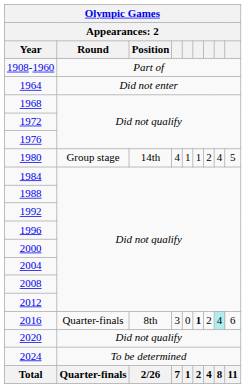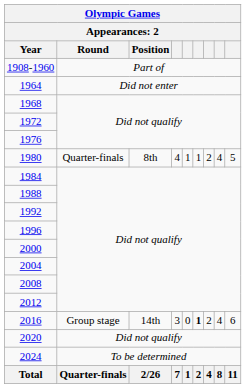 <table class="wikitable" style="text-align: center;font-size:90%;">
 <tr>
 <th colspan=9><a href='#'>Olympic Games</a></th>
 </tr>
 <tr>
 <th colspan=9>Appearances: 2</th>
 </tr>
 <tr>
 <th>Year</th>
 <th>Round</th>
 <th>Position</th>
 <th></th>
 <th></th>
 <th></th>
 <th></th>
 <th></th>
 <th></th>
 </tr>
 <tr>
 <td><a href='#'>1908</a>-<a href='#'>1960</a></td>
 <td colspan=8><em>Part of </em></td>
 </tr>
 <tr>
 <td> <a href='#'>1964</a></td>
 <td colspan="8"><em>Did not enter</em></td>
 </tr>
 <tr>
 <td> <a href='#'>1968</a></td>
 <td colspan=8 rowspan=3><em>Did not qualify</em></td>
 </tr>
 <tr>
 <td> <a href='#'>1972</a></td>
 </tr>
 <tr>
 <td> <a href='#'>1976</a></td>
 </tr>
 <tr>
 <td> <a href='#'>1980</a></td>
-<td>Group stage</td>
-<td>14th</td>
+<td>Quarter-finals</td>
+<td>8th</td>
 <td>4</td>
 <td>1</td>
 <td>1</td>
 <td>2</td>
 <td>4</td>
 <td>5</td>
 </tr>
 <tr>
 <td> <a href='#'>1984</a></td>
 <td colspan=8 rowspan=8><em>Did not qualify</em></td>
 </tr>
 <tr>
 <td> <a href='#'>1988</a></td>
 </tr>
 <tr>
 <td> <a href='#'>1992</a></td>
 </tr>
 <tr>
 <td> <a href='#'>1996</a></td>
 </tr>
 <tr>
 <td> <a href='#'>2000</a></td>
 </tr>
 <tr>
 <td> <a href='#'>2004</a></td>
 </tr>
 <tr>
 <td> <a href='#'>2008</a></td>
 </tr>
 <tr>
 <td> <a href='#'>2012</a></td>
 </tr>
 <tr>
 <td> <a href='#'>2016</a></td>
-<td>Quarter-finals</td>
-<td>8th</td>
+<td>Group stage</td>
+<td>14th</td>
 <td>3</td>
 <td>0</td>
 <td><strong>1</strong></td>
 <td>2</td>
-<td style="background: paleturquoise;">4</td>
+<td>4</td>
 <td>6</td>
 </tr>
 <tr>
 <td> <a href='#'>2020</a></td>
 <td colspan=8><em>Did not qualify</em></td>
 </tr>
 <tr>
 <td> <a href='#'>2024</a></td>
 <td colspan=8 rowspan=1><em>To be determined</em></td>
 </tr>
 <tr>
 <th>Total</th>
 <th>Quarter-finals</th>
 <th>2/26</th>
 <th>7</th>
 <th>1</th>
 <th>2</th>
 <th>4</th>
 <th>8</th>
 <th>11</th>
 </tr>
 </table>
